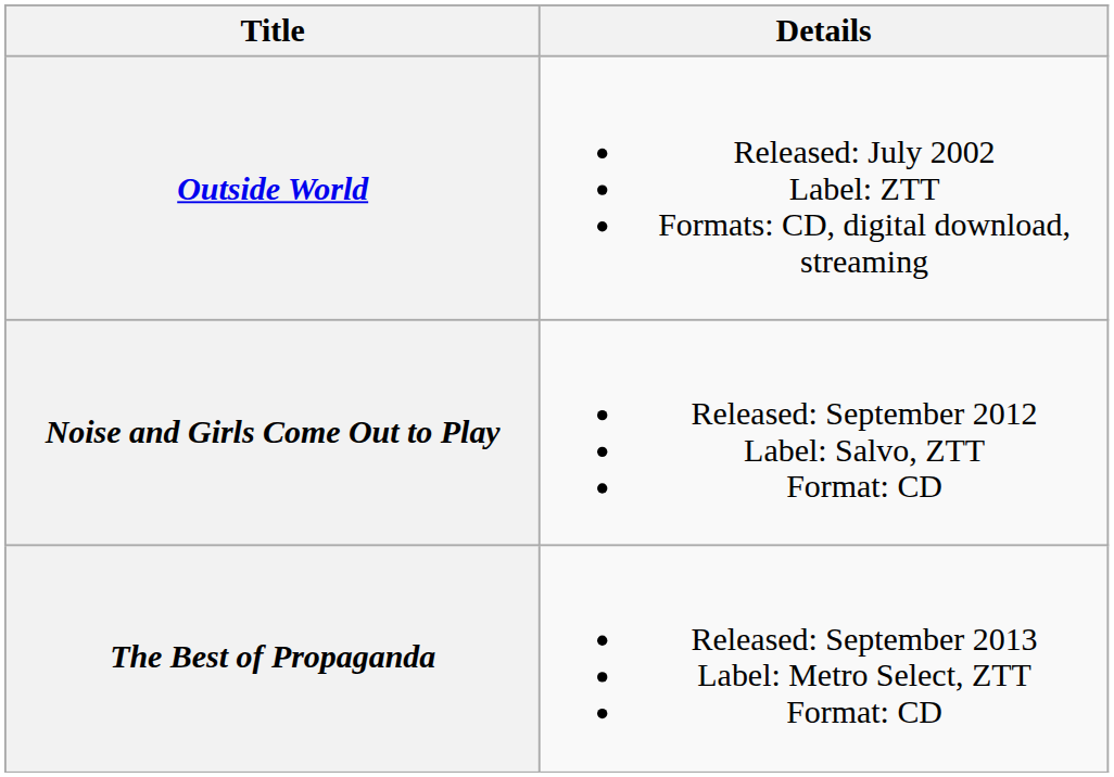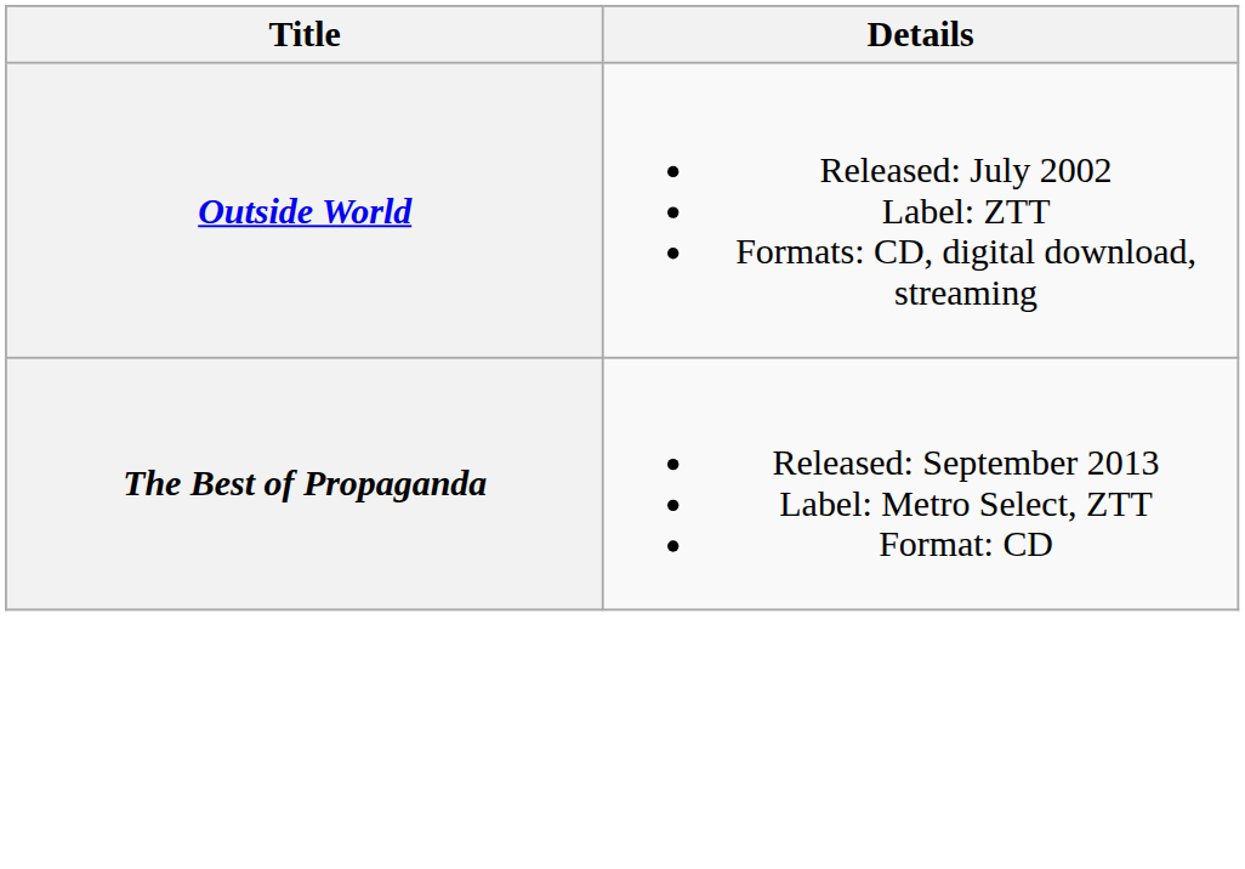 <table class="wikitable plainrowheaders" style="text-align:center">
 <tr>
 <th scope="col" style="width:16em;">Title</th>
 <th scope="col" style="width:17em;">Details</th>
 </tr>
 <tr>
 <th scope="row"><em><a href='#'>Outside World</a></em></th>
 <td><br><ul><li>Released: July 2002</li><li>Label: ZTT</li><li>Formats: CD, digital download, streaming</li></ul></td>
 </tr>
 <tr>
-<th scope="row"><em>Noise and Girls Come Out to Play</em></th>
-<td><br><ul><li>Released: September 2012</li><li>Label: Salvo, ZTT</li><li>Format: CD</li></ul></td>
-</tr>
-<tr>
 <th scope="row"><em>The Best of Propaganda</em></th>
 <td><br><ul><li>Released: September 2013</li><li>Label: Metro Select, ZTT</li><li>Format: CD</li></ul></td>
 </tr>
 </table>
